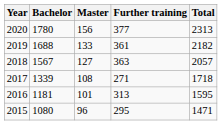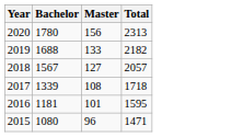 <table class="wikitable">
 <tr>
 <th>Year</th>
 <th>Bachelor</th>
 <th>Master</th>
-<th>Further training</th>
 <th>Total</th>
 </tr>
 <tr>
 <td>2020</td>
 <td>1780</td>
 <td>156</td>
-<td>377</td>
 <td>2313</td>
 </tr>
 <tr>
 <td>2019</td>
 <td>1688</td>
 <td>133</td>
-<td>361</td>
 <td>2182</td>
 </tr>
 <tr>
 <td>2018</td>
 <td>1567</td>
 <td>127</td>
-<td>363</td>
 <td>2057</td>
 </tr>
 <tr>
 <td>2017</td>
 <td>1339</td>
 <td>108</td>
-<td>271</td>
 <td>1718</td>
 </tr>
 <tr>
 <td>2016</td>
 <td>1181</td>
 <td>101</td>
-<td>313</td>
 <td>1595</td>
 </tr>
 <tr>
 <td>2015</td>
 <td>1080</td>
 <td>96</td>
-<td>295</td>
 <td>1471</td>
 </tr>
 </table>
